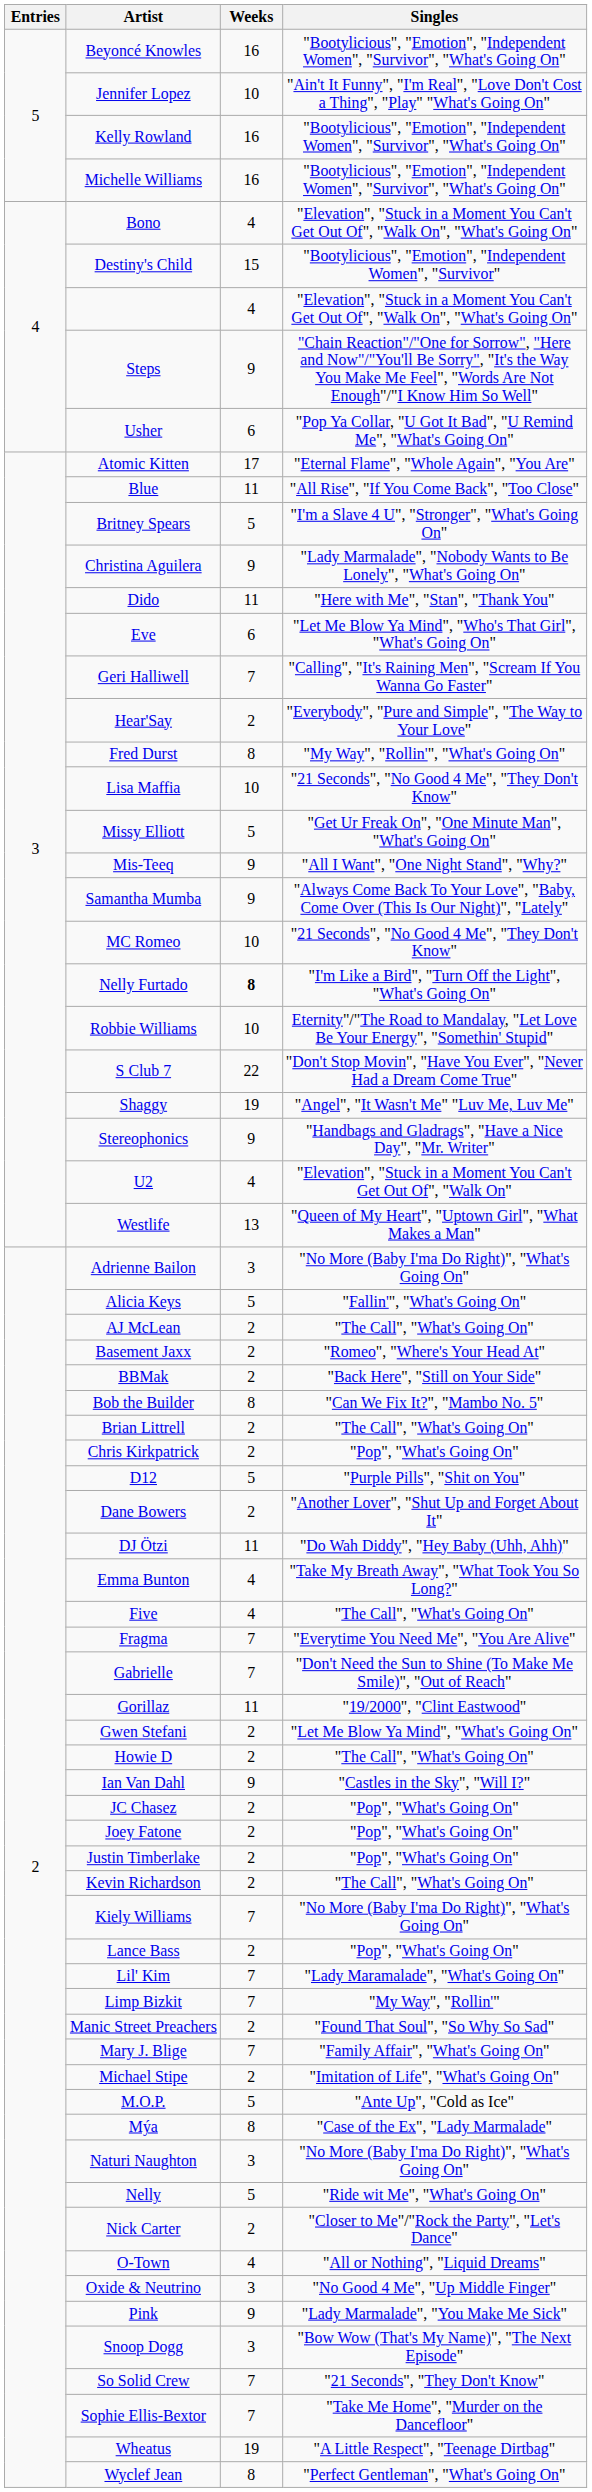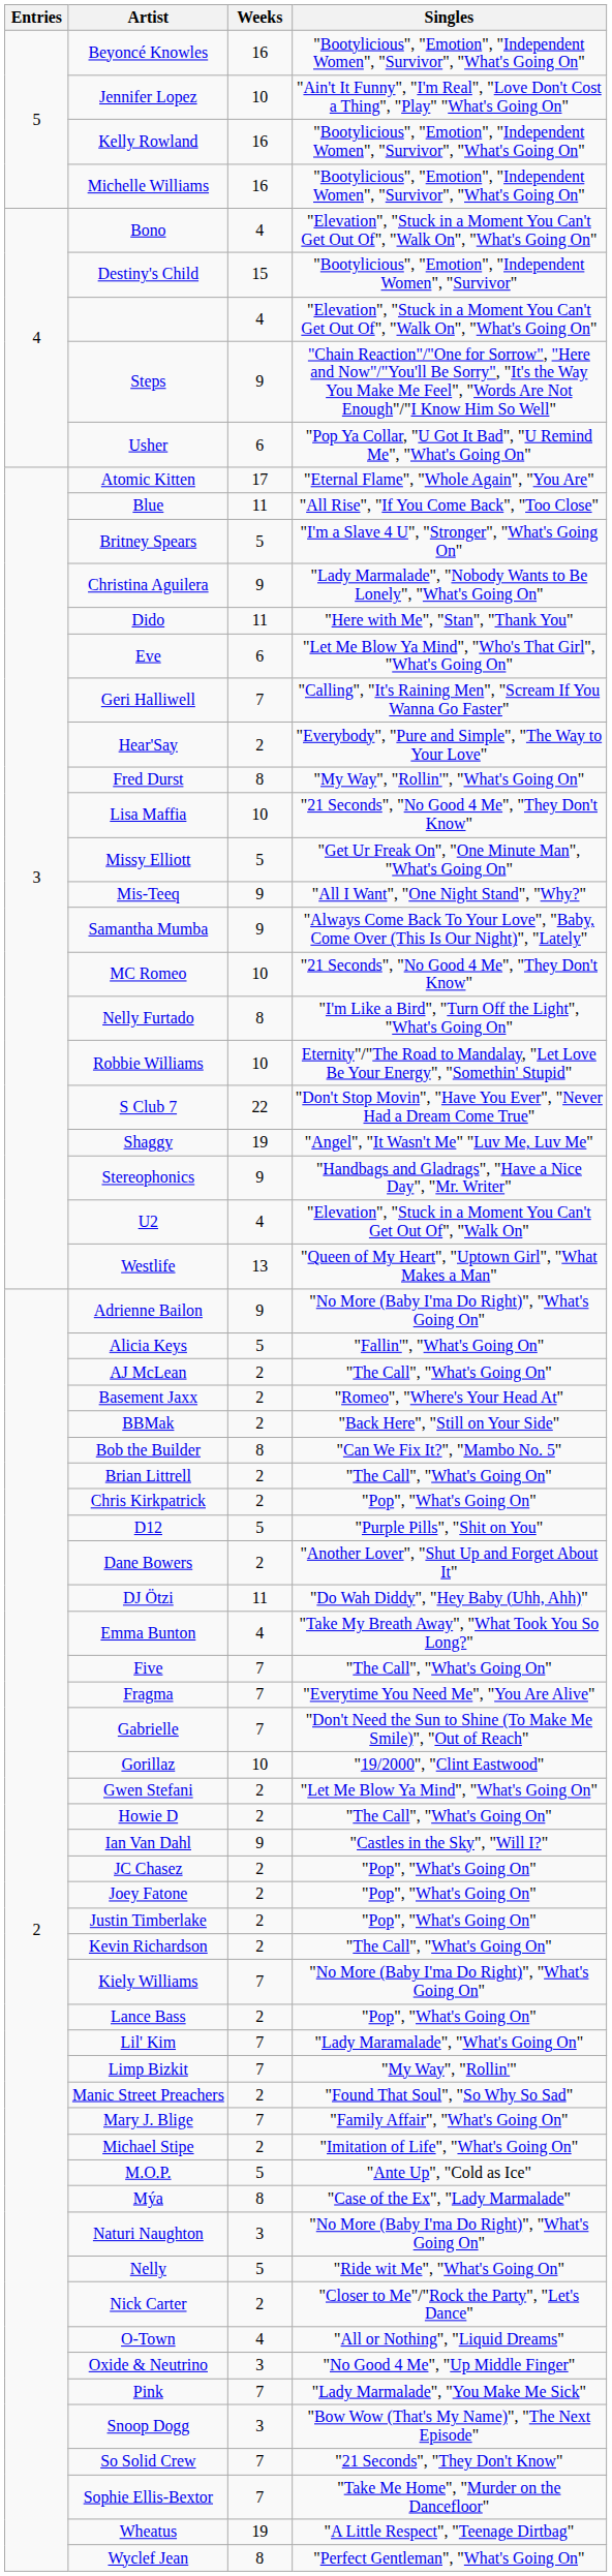 <table class="wikitable sortable" style="text-align: center;">
 <tr>
 <th scope="col" style="width:55px;" data-sort-type="number">Entries</th>
 <th scope="col" style="text-align:center;">Artist</th>
 <th scope="col" style="width:55px;" data-sort-type="number">Weeks</th>
 <th scope="col" style="width:300px;">Singles</th>
 </tr>
 <tr>
 <td rowspan="4" style="text-align:center">5</td>
 <td><a href='#'>Beyoncé Knowles</a> </td>
 <td>16</td>
 <td>"<a href='#'>Bootylicious</a>", "<a href='#'>Emotion</a>", "<a href='#'>Independent Women</a>", "<a href='#'>Survivor</a>", "<a href='#'>What's Going On</a>"</td>
 </tr>
 <tr>
 <td><a href='#'>Jennifer Lopez</a> </td>
 <td>10</td>
 <td>"<a href='#'>Ain't It Funny</a>", "<a href='#'>I'm Real</a>", "<a href='#'>Love Don't Cost a Thing</a>", "<a href='#'>Play</a>" "<a href='#'>What's Going On</a>"</td>
 </tr>
 <tr>
 <td><a href='#'>Kelly Rowland</a> </td>
 <td>16</td>
 <td>"<a href='#'>Bootylicious</a>", "<a href='#'>Emotion</a>", "<a href='#'>Independent Women</a>", "<a href='#'>Survivor</a>", "<a href='#'>What's Going On</a>"</td>
 </tr>
 <tr>
 <td><a href='#'>Michelle Williams</a> </td>
 <td>16</td>
 <td>"<a href='#'>Bootylicious</a>", "<a href='#'>Emotion</a>", "<a href='#'>Independent Women</a>", "<a href='#'>Survivor</a>", "<a href='#'>What's Going On</a>"</td>
 </tr>
 <tr>
 <td rowspan="5" style="text-align:center">4</td>
 <td><a href='#'>Bono</a> </td>
 <td>4</td>
 <td>"<a href='#'>Elevation</a>", "<a href='#'>Stuck in a Moment You Can't Get Out Of</a>", "<a href='#'>Walk On</a>", "<a href='#'>What's Going On</a>"</td>
 </tr>
 <tr>
 <td><a href='#'>Destiny's Child</a> </td>
 <td>15</td>
 <td>"<a href='#'>Bootylicious</a>", "<a href='#'>Emotion</a>", "<a href='#'>Independent Women</a>", "<a href='#'>Survivor</a>"</td>
 </tr>
 <tr>
 <td> </td>
 <td>4</td>
 <td>"<a href='#'>Elevation</a>", "<a href='#'>Stuck in a Moment You Can't Get Out Of</a>", "<a href='#'>Walk On</a>", "<a href='#'>What's Going On</a>"</td>
 </tr>
 <tr>
 <td><a href='#'>Steps</a></td>
 <td>9</td>
 <td><a href='#'>"Chain Reaction"/"One for Sorrow"</a>, <a href='#'>"Here and Now"/"You'll Be Sorry"</a>, "<a href='#'>It's the Way You Make Me Feel</a>", "<a href='#'>Words Are Not Enough</a>"/"<a href='#'>I Know Him So Well</a>"</td>
 </tr>
 <tr>
 <td><a href='#'>Usher</a> </td>
 <td>6</td>
 <td>"<a href='#'>Pop Ya Collar</a>, "<a href='#'>U Got It Bad</a>", "<a href='#'>U Remind Me</a>", "<a href='#'>What's Going On</a>"</td>
 </tr>
 <tr>
 <td rowspan="21" style="text-align:center">3</td>
 <td><a href='#'>Atomic Kitten</a></td>
 <td>17</td>
 <td>"<a href='#'>Eternal Flame</a>", "<a href='#'>Whole Again</a>", "<a href='#'>You Are</a>"</td>
 </tr>
 <tr>
 <td><a href='#'>Blue</a></td>
 <td>11</td>
 <td>"<a href='#'>All Rise</a>", "<a href='#'>If You Come Back</a>", "<a href='#'>Too Close</a>"</td>
 </tr>
 <tr>
 <td><a href='#'>Britney Spears</a> </td>
 <td>5</td>
 <td>"<a href='#'>I'm a Slave 4 U</a>", "<a href='#'>Stronger</a>", "<a href='#'>What's Going On</a>"</td>
 </tr>
 <tr>
 <td><a href='#'>Christina Aguilera</a> </td>
 <td>9</td>
 <td>"<a href='#'>Lady Marmalade</a>", "<a href='#'>Nobody Wants to Be Lonely</a>", "<a href='#'>What's Going On</a>"</td>
 </tr>
 <tr>
 <td><a href='#'>Dido</a> </td>
 <td>11</td>
 <td>"<a href='#'>Here with Me</a>", "<a href='#'>Stan</a>", "<a href='#'>Thank You</a>"</td>
 </tr>
 <tr>
 <td><a href='#'>Eve</a> </td>
 <td>6</td>
 <td>"<a href='#'>Let Me Blow Ya Mind</a>", "<a href='#'>Who's That Girl</a>", "<a href='#'>What's Going On</a>"</td>
 </tr>
 <tr>
 <td><a href='#'>Geri Halliwell</a></td>
 <td>7</td>
 <td>"<a href='#'>Calling</a>", "<a href='#'>It's Raining Men</a>", "<a href='#'>Scream If You Wanna Go Faster</a>"</td>
 </tr>
 <tr>
 <td><a href='#'>Hear'Say</a></td>
 <td>2</td>
 <td>"<a href='#'>Everybody</a>", "<a href='#'>Pure and Simple</a>", "<a href='#'>The Way to Your Love</a>"</td>
 </tr>
 <tr>
 <td><a href='#'>Fred Durst</a> </td>
 <td>8</td>
 <td>"<a href='#'>My Way</a>", "<a href='#'>Rollin'</a>", "<a href='#'>What's Going On</a>"</td>
 </tr>
 <tr>
 <td><a href='#'>Lisa Maffia</a> </td>
 <td>10</td>
 <td>"<a href='#'>21 Seconds</a>", "<a href='#'>No Good 4 Me</a>", "<a href='#'>They Don't Know</a>"</td>
 </tr>
 <tr>
 <td><a href='#'>Missy Elliott</a> </td>
 <td>5</td>
 <td>"<a href='#'>Get Ur Freak On</a>", "<a href='#'>One Minute Man</a>", "<a href='#'>What's Going On</a>"</td>
 </tr>
 <tr>
 <td><a href='#'>Mis-Teeq</a></td>
 <td>9</td>
 <td>"<a href='#'>All I Want</a>", "<a href='#'>One Night Stand</a>", "<a href='#'>Why?</a>"</td>
 </tr>
 <tr>
 <td><a href='#'>Samantha Mumba</a></td>
 <td>9</td>
 <td>"<a href='#'>Always Come Back To Your Love</a>", "<a href='#'>Baby, Come Over (This Is Our Night)</a>", "<a href='#'>Lately</a>"</td>
 </tr>
 <tr>
 <td><a href='#'>MC Romeo</a> </td>
 <td>10</td>
 <td>"<a href='#'>21 Seconds</a>", "<a href='#'>No Good 4 Me</a>", "<a href='#'>They Don't Know</a>"</td>
 </tr>
 <tr>
 <td><a href='#'>Nelly Furtado</a> </td>
-<td><strong>8</strong></td>
+<td>8</td>
 <td>"<a href='#'>I'm Like a Bird</a>", "<a href='#'>Turn Off the Light</a>", "<a href='#'>What's Going On</a>"</td>
 </tr>
 <tr>
 <td><a href='#'>Robbie Williams</a></td>
 <td>10</td>
 <td><a href='#'>Eternity</a>"/"<a href='#'>The Road to Mandalay</a>, "<a href='#'>Let Love Be Your Energy</a>", "<a href='#'>Somethin' Stupid</a>"</td>
 </tr>
 <tr>
 <td><a href='#'>S Club 7</a> </td>
 <td>22</td>
 <td>"<a href='#'>Don't Stop Movin</a>", "<a href='#'>Have You Ever</a>", "<a href='#'>Never Had a Dream Come True</a>"</td>
 </tr>
 <tr>
 <td><a href='#'>Shaggy</a></td>
 <td>19</td>
 <td>"<a href='#'>Angel</a>", "<a href='#'>It Wasn't Me</a>" "<a href='#'>Luv Me, Luv Me</a>"</td>
 </tr>
 <tr>
 <td><a href='#'>Stereophonics</a></td>
 <td>9</td>
 <td>"<a href='#'>Handbags and Gladrags</a>", "<a href='#'>Have a Nice Day</a>", "<a href='#'>Mr. Writer</a>"</td>
 </tr>
 <tr>
 <td><a href='#'>U2</a></td>
 <td>4</td>
 <td>"<a href='#'>Elevation</a>", "<a href='#'>Stuck in a Moment You Can't Get Out Of</a>", "<a href='#'>Walk On</a>"</td>
 </tr>
 <tr>
 <td><a href='#'>Westlife</a> </td>
 <td>13</td>
 <td>"<a href='#'>Queen of My Heart</a>", "<a href='#'>Uptown Girl</a>", "<a href='#'>What Makes a Man</a>"</td>
 </tr>
 <tr>
 <td rowspan="43" style="text-align:center">2</td>
 <td><a href='#'>Adrienne Bailon</a> </td>
-<td>3</td>
+<td>9</td>
 <td>"<a href='#'>No More (Baby I'ma Do Right)</a>", "<a href='#'>What's Going On</a>"</td>
 </tr>
 <tr>
 <td><a href='#'>Alicia Keys</a> </td>
 <td>5</td>
 <td>"<a href='#'>Fallin'</a>", "<a href='#'>What's Going On</a>"</td>
 </tr>
 <tr>
 <td><a href='#'>AJ McLean</a> </td>
 <td>2</td>
 <td>"<a href='#'>The Call</a>", "<a href='#'>What's Going On</a>"</td>
 </tr>
 <tr>
 <td><a href='#'>Basement Jaxx</a></td>
 <td>2</td>
 <td>"<a href='#'>Romeo</a>", "<a href='#'>Where's Your Head At</a>"</td>
 </tr>
 <tr>
 <td><a href='#'>BBMak</a></td>
 <td>2</td>
 <td>"<a href='#'>Back Here</a>", "<a href='#'>Still on Your Side</a>"</td>
 </tr>
 <tr>
 <td><a href='#'>Bob the Builder</a> </td>
 <td>8</td>
 <td>"<a href='#'>Can We Fix It?</a>", "<a href='#'>Mambo No. 5</a>"</td>
 </tr>
 <tr>
 <td><a href='#'>Brian Littrell</a> </td>
 <td>2</td>
 <td>"<a href='#'>The Call</a>", "<a href='#'>What's Going On</a>"</td>
 </tr>
 <tr>
 <td><a href='#'>Chris Kirkpatrick</a> </td>
 <td>2</td>
 <td>"<a href='#'>Pop</a>", "<a href='#'>What's Going On</a>"</td>
 </tr>
 <tr>
 <td><a href='#'>D12</a></td>
 <td>5</td>
 <td>"<a href='#'>Purple Pills</a>", "<a href='#'>Shit on You</a>"</td>
 </tr>
 <tr>
 <td><a href='#'>Dane Bowers</a></td>
 <td>2</td>
 <td>"<a href='#'>Another Lover</a>", "<a href='#'>Shut Up and Forget About It</a>"</td>
 </tr>
 <tr>
 <td><a href='#'>DJ Ötzi</a></td>
 <td>11</td>
 <td>"<a href='#'>Do Wah Diddy</a>", "<a href='#'>Hey Baby (Uhh, Ahh)</a>"</td>
 </tr>
 <tr>
 <td><a href='#'>Emma Bunton</a></td>
 <td>4</td>
 <td>"<a href='#'>Take My Breath Away</a>", "<a href='#'>What Took You So Long?</a>"</td>
 </tr>
 <tr>
 <td><a href='#'>Five</a></td>
-<td>4</td>
+<td>7</td>
 <td>"<a href='#'>The Call</a>", "<a href='#'>What's Going On</a>"</td>
 </tr>
 <tr>
 <td><a href='#'>Fragma</a></td>
 <td>7</td>
 <td>"<a href='#'>Everytime You Need Me</a>", "<a href='#'>You Are Alive</a>"</td>
 </tr>
 <tr>
 <td><a href='#'>Gabrielle</a></td>
 <td>7</td>
 <td>"<a href='#'>Don't Need the Sun to Shine (To Make Me Smile)</a>", "<a href='#'>Out of Reach</a>"</td>
 </tr>
 <tr>
 <td><a href='#'>Gorillaz</a></td>
-<td>11</td>
+<td>10</td>
 <td>"<a href='#'>19/2000</a>", "<a href='#'>Clint Eastwood</a>"</td>
 </tr>
 <tr>
 <td><a href='#'>Gwen Stefani</a> </td>
 <td>2</td>
 <td>"<a href='#'>Let Me Blow Ya Mind</a>", "<a href='#'>What's Going On</a>"</td>
 </tr>
 <tr>
 <td><a href='#'>Howie D</a> </td>
 <td>2</td>
 <td>"<a href='#'>The Call</a>", "<a href='#'>What's Going On</a>"</td>
 </tr>
 <tr>
 <td><a href='#'>Ian Van Dahl</a></td>
 <td>9</td>
 <td>"<a href='#'>Castles in the Sky</a>", "<a href='#'>Will I?</a>"</td>
 </tr>
 <tr>
 <td><a href='#'>JC Chasez</a> </td>
 <td>2</td>
 <td>"<a href='#'>Pop</a>", "<a href='#'>What's Going On</a>"</td>
 </tr>
 <tr>
 <td><a href='#'>Joey Fatone</a> </td>
 <td>2</td>
 <td>"<a href='#'>Pop</a>", "<a href='#'>What's Going On</a>"</td>
 </tr>
 <tr>
 <td><a href='#'>Justin Timberlake</a> </td>
 <td>2</td>
 <td>"<a href='#'>Pop</a>", "<a href='#'>What's Going On</a>"</td>
 </tr>
 <tr>
 <td><a href='#'>Kevin Richardson</a> </td>
 <td>2</td>
 <td>"<a href='#'>The Call</a>", "<a href='#'>What's Going On</a>"</td>
 </tr>
 <tr>
 <td><a href='#'>Kiely Williams</a> </td>
 <td>7</td>
 <td>"<a href='#'>No More (Baby I'ma Do Right)</a>", "<a href='#'>What's Going On</a>"</td>
 </tr>
 <tr>
 <td><a href='#'>Lance Bass</a> </td>
 <td>2</td>
 <td>"<a href='#'>Pop</a>", "<a href='#'>What's Going On</a>"</td>
 </tr>
 <tr>
 <td><a href='#'>Lil' Kim</a> </td>
 <td>7</td>
 <td>"<a href='#'>Lady Maramalade</a>", "<a href='#'>What's Going On</a>"</td>
 </tr>
 <tr>
 <td><a href='#'>Limp Bizkit</a></td>
 <td>7</td>
 <td>"<a href='#'>My Way</a>", "<a href='#'>Rollin'</a>"</td>
 </tr>
 <tr>
 <td><a href='#'>Manic Street Preachers</a></td>
 <td>2</td>
 <td>"<a href='#'>Found That Soul</a>", "<a href='#'>So Why So Sad</a>"</td>
 </tr>
 <tr>
 <td><a href='#'>Mary J. Blige</a> </td>
 <td>7</td>
 <td>"<a href='#'>Family Affair</a>", "<a href='#'>What's Going On</a>"</td>
 </tr>
 <tr>
 <td><a href='#'>Michael Stipe</a> </td>
 <td>2</td>
 <td>"<a href='#'>Imitation of Life</a>", "<a href='#'>What's Going On</a>"</td>
 </tr>
 <tr>
 <td><a href='#'>M.O.P.</a></td>
 <td>5</td>
 <td>"<a href='#'>Ante Up</a>", "Cold as Ice"</td>
 </tr>
 <tr>
 <td><a href='#'>Mýa</a></td>
 <td>8</td>
 <td>"<a href='#'>Case of the Ex</a>", "<a href='#'>Lady Marmalade</a>"</td>
 </tr>
 <tr>
 <td><a href='#'>Naturi Naughton</a> </td>
 <td>3</td>
 <td>"<a href='#'>No More (Baby I'ma Do Right)</a>", "<a href='#'>What's Going On</a>"</td>
 </tr>
 <tr>
 <td><a href='#'>Nelly</a> </td>
 <td>5</td>
 <td>"<a href='#'>Ride wit Me</a>", "<a href='#'>What's Going On</a>"</td>
 </tr>
 <tr>
 <td><a href='#'>Nick Carter</a> </td>
 <td>2</td>
 <td>"<a href='#'>Closer to Me</a>"/"<a href='#'>Rock the Party</a>", "<a href='#'>Let's Dance</a>"</td>
 </tr>
 <tr>
 <td><a href='#'>O-Town</a></td>
 <td>4</td>
 <td>"<a href='#'>All or Nothing</a>", "<a href='#'>Liquid Dreams</a>"</td>
 </tr>
 <tr>
 <td><a href='#'>Oxide & Neutrino</a> </td>
 <td>3</td>
 <td>"<a href='#'>No Good 4 Me</a>", "<a href='#'>Up Middle Finger</a>"</td>
 </tr>
 <tr>
 <td><a href='#'>Pink</a></td>
-<td>9</td>
+<td>7</td>
 <td>"<a href='#'>Lady Marmalade</a>", "<a href='#'>You Make Me Sick</a>"</td>
 </tr>
 <tr>
 <td><a href='#'>Snoop Dogg</a></td>
 <td>3</td>
 <td>"<a href='#'>Bow Wow (That's My Name)</a>", "<a href='#'>The Next Episode</a>"</td>
 </tr>
 <tr>
 <td><a href='#'>So Solid Crew</a></td>
 <td>7</td>
 <td>"<a href='#'>21 Seconds</a>", "<a href='#'>They Don't Know</a>"</td>
 </tr>
 <tr>
 <td><a href='#'>Sophie Ellis-Bextor</a></td>
 <td>7</td>
 <td>"<a href='#'>Take Me Home</a>", "<a href='#'>Murder on the Dancefloor</a>"</td>
 </tr>
 <tr>
 <td><a href='#'>Wheatus</a></td>
 <td>19</td>
 <td>"<a href='#'>A Little Respect</a>", "<a href='#'>Teenage Dirtbag</a>"</td>
 </tr>
 <tr>
 <td><a href='#'>Wyclef Jean</a> </td>
 <td>8</td>
 <td>"<a href='#'>Perfect Gentleman</a>", "<a href='#'>What's Going On</a>"</td>
 </tr>
 </table>
